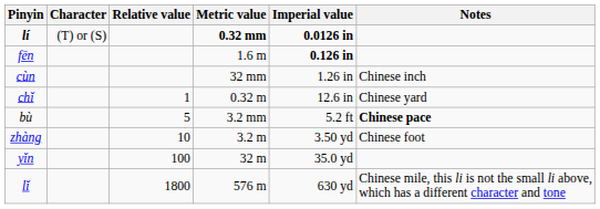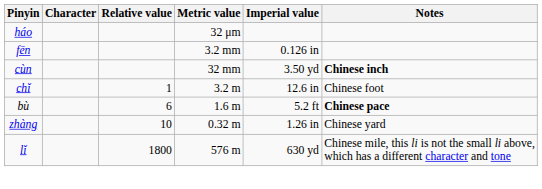 <table class="wikitable">
 <tr>
 <th>Pinyin</th>
 <th>Character</th>
 <th>Relative value</th>
 <th>Metric value</th>
 <th>Imperial value</th>
 <th>Notes</th>
 </tr>
 <tr>
-<td align=center><strong><em>lí</em></strong></td>
-<td align=right> (T) or  (S)</td>
-<td align=right><strong></strong></td>
-<td align=right><strong>0.32 mm</strong></td>
-<td align=right><strong>0.0126 in</strong></td>
+<td align=center><em><a href='#'>háo</a> </em></td>
+<td align=right></td>
+<td align=right></td>
+<td align=right>32 μm</td>
+<td align=right></td>
 <td align=right></td>
 </tr>
 <tr>
 <td align=center><em><a href='#'>fēn</a></em></td>
 <td align=right></td>
 <td align=right></td>
-<td align=right>1.6 m</td>
-<td align=right><strong>0.126 in</strong></td>
+<td align=right>3.2 mm</td>
+<td align=right>0.126 in</td>
 <td align=right></td>
 </tr>
 <tr>
 <td align=center><em><a href='#'>cùn</a></em></td>
 <td align=right></td>
 <td align=right></td>
 <td align=right>32 mm</td>
-<td align=right>1.26 in</td>
-<td align=left>Chinese inch</td>
+<td align=right>3.50 yd</td>
+<td align=left><strong>Chinese inch</strong></td>
 </tr>
 <tr>
 <td align=center><em><a href='#'>chǐ</a></em></td>
 <td align=right></td>
 <td align=right>1</td>
-<td align=right>0.32 m</td>
+<td align=right>3.2 m</td>
 <td align=right>12.6 in</td>
-<td align=left>Chinese yard</td>
+<td align=left>Chinese foot</td>
 </tr>
 <tr>
 <td align=center><em>bù</em></td>
 <td align=right></td>
-<td align=right>5</td>
-<td align=right>3.2 mm</td>
+<td align=right>6</td>
+<td align=right>1.6 m</td>
 <td align=right>5.2 ft</td>
 <td align=left><strong>Chinese pace</strong></td>
 </tr>
 <tr>
 <td align=center><em><a href='#'>zhàng</a></em></td>
 <td align=right></td>
 <td align=right>10</td>
-<td align=right>3.2 m</td>
-<td align=right>3.50 yd</td>
-<td align=left>Chinese foot</td>
-</tr>
-<tr>
-<td align=center><em><a href='#'>yǐn</a></em></td>
-<td align=right></td>
-<td align=right>100</td>
-<td align=right>32 m</td>
-<td align=right>35.0 yd</td>
-<td align=right></td>
+<td align=right>0.32 m</td>
+<td align=right>1.26 in</td>
+<td align=left>Chinese yard</td>
 </tr>
 <tr>
 <td align=center><em><a href='#'>lǐ</a></em></td>
 <td align=right></td>
 <td align=right>1800</td>
 <td align=right>576 m</td>
 <td align=right>630 yd</td>
 <td align=left>Chinese mile, this <em>li</em> is not the small <em>li</em> above,<br> which has a different <a href='#'>character</a> and <a href='#'>tone</a></td>
 </tr>
 </table>
